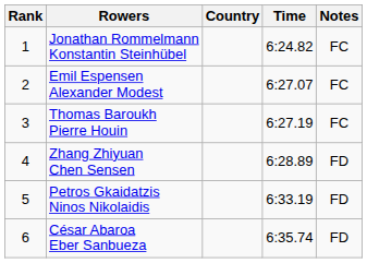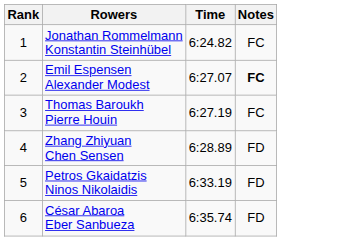 <table class="wikitable" style="text-align:center">
 <tr>
 <th>Rank</th>
 <th>Rowers</th>
-<th>Country</th>
 <th>Time</th>
 <th>Notes</th>
 </tr>
 <tr>
 <td>1</td>
 <td align="left"><a href='#'>Jonathan Rommelmann</a><br><a href='#'>Konstantin Steinhübel</a></td>
-<td align="left"></td>
 <td>6:24.82</td>
 <td>FC</td>
 </tr>
 <tr>
 <td>2</td>
 <td align="left"><a href='#'>Emil Espensen</a><br><a href='#'>Alexander Modest</a></td>
-<td align="left"></td>
 <td>6:27.07</td>
-<td>FC</td>
+<td><strong>FC</strong></td>
 </tr>
 <tr>
 <td>3</td>
 <td align="left"><a href='#'>Thomas Baroukh</a><br><a href='#'>Pierre Houin</a></td>
-<td align="left"></td>
 <td>6:27.19</td>
 <td>FC</td>
 </tr>
 <tr>
 <td>4</td>
 <td align="left"><a href='#'>Zhang Zhiyuan</a><br><a href='#'>Chen Sensen</a></td>
-<td align="left"></td>
 <td>6:28.89</td>
 <td>FD</td>
 </tr>
 <tr>
 <td>5</td>
 <td align="left"><a href='#'>Petros Gkaidatzis</a><br><a href='#'>Ninos Nikolaidis</a></td>
-<td align="left"></td>
 <td>6:33.19</td>
 <td>FD</td>
 </tr>
 <tr>
 <td>6</td>
 <td align="left"><a href='#'>César Abaroa</a><br><a href='#'>Eber Sanbueza</a></td>
-<td align="left"></td>
 <td>6:35.74</td>
 <td>FD</td>
 </tr>
 </table>
